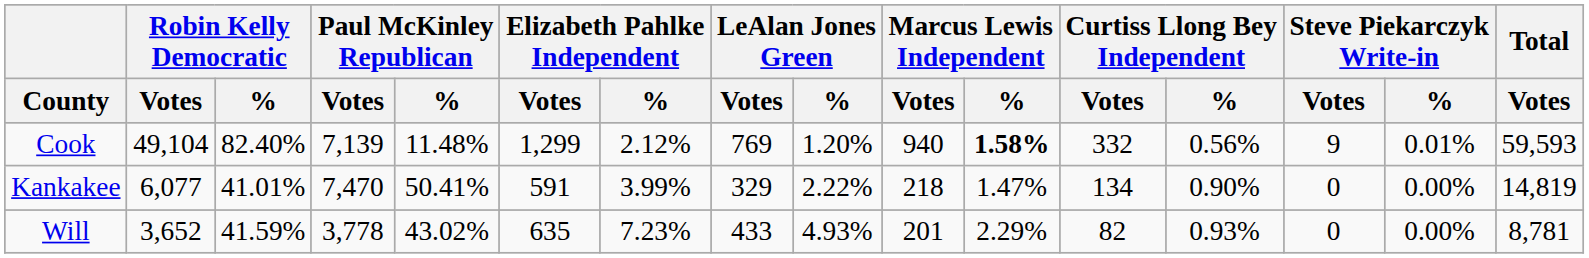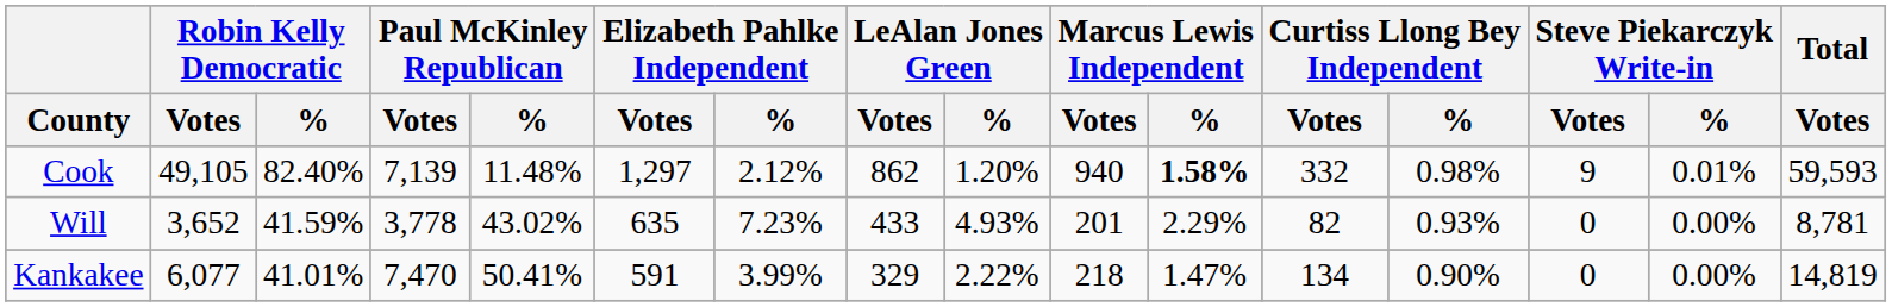 <table class="wikitable sortable" style="text-align:center">
 <tr>
 <th></th>
 <th colspan="2" style="text-align:center;"><a href='#'>Robin Kelly</a><br><a href='#'>Democratic</a></th>
 <th colspan="2" style="text-align:center;">Paul McKinley<br><a href='#'>Republican</a></th>
 <th colspan="2" style="text-align:center;">Elizabeth Pahlke<br><a href='#'>Independent</a></th>
 <th colspan="2" style="text-align:center;">LeAlan Jones<br><a href='#'>Green</a></th>
 <th colspan="2" style="text-align:center;">Marcus Lewis<br><a href='#'>Independent</a></th>
 <th colspan="2" style="text-align:center;">Curtiss Llong Bey<br><a href='#'>Independent</a></th>
 <th colspan="2" style="text-align:center;">Steve Piekarczyk<br><a href='#'>Write-in</a></th>
 <th style="text-align:center;">Total</th>
 </tr>
 <tr>
 <th style="text-align:center;">County</th>
 <th style="text-align:center;" data-sort-type="number">Votes</th>
 <th style="text-align:center;" data-sort-type="number">%</th>
 <th style="text-align:center;" data-sort-type="number">Votes</th>
 <th style="text-align:center;" data-sort-type="number">%</th>
 <th style="text-align:center;" data-sort-type="number">Votes</th>
 <th style="text-align:center;" data-sort-type="number">%</th>
 <th style="text-align:center;" data-sort-type="number">Votes</th>
 <th style="text-align:center;" data-sort-type="number">%</th>
 <th style="text-align:center;" data-sort-type="number">Votes</th>
 <th style="text-align:center;" data-sort-type="number">%</th>
 <th style="text-align:center;" data-sort-type="number">Votes</th>
 <th style="text-align:center;" data-sort-type="number">%</th>
 <th style="text-align:center;" data-sort-type="number">Votes</th>
 <th style="text-align:center;" data-sort-type="number">%</th>
 <th style="text-align:center;" data-sort-type="number">Votes</th>
 </tr>
 <tr>
 <td style="text-align:center;"><a href='#'>Cook</a></td>
-<td>49,104</td>
+<td>49,105</td>
 <td>82.40%</td>
 <td>7,139</td>
 <td>11.48%</td>
-<td>1,299</td>
+<td>1,297</td>
 <td>2.12%</td>
-<td>769</td>
+<td>862</td>
 <td>1.20%</td>
 <td>940</td>
 <td><strong>1.58%</strong></td>
 <td>332</td>
-<td>0.56%</td>
+<td>0.98%</td>
 <td>9</td>
 <td>0.01%</td>
 <td>59,593</td>
+</tr>
+<tr>
+<td style="text-align:center;"><a href='#'>Will</a></td>
+<td>3,652</td>
+<td>41.59%</td>
+<td>3,778</td>
+<td>43.02%</td>
+<td>635</td>
+<td>7.23%</td>
+<td>433</td>
+<td>4.93%</td>
+<td>201</td>
+<td>2.29%</td>
+<td>82</td>
+<td>0.93%</td>
+<td>0</td>
+<td>0.00%</td>
+<td>8,781</td>
 </tr>
 <tr>
 <td style="text-align:center;"><a href='#'>Kankakee</a></td>
 <td>6,077</td>
 <td>41.01%</td>
 <td>7,470</td>
 <td>50.41%</td>
 <td>591</td>
 <td>3.99%</td>
 <td>329</td>
 <td>2.22%</td>
 <td>218</td>
 <td>1.47%</td>
 <td>134</td>
 <td>0.90%</td>
 <td>0</td>
 <td>0.00%</td>
 <td>14,819</td>
 </tr>
-<tr>
-<td style="text-align:center;"><a href='#'>Will</a></td>
-<td>3,652</td>
-<td>41.59%</td>
-<td>3,778</td>
-<td>43.02%</td>
-<td>635</td>
-<td>7.23%</td>
-<td>433</td>
-<td>4.93%</td>
-<td>201</td>
-<td>2.29%</td>
-<td>82</td>
-<td>0.93%</td>
-<td>0</td>
-<td>0.00%</td>
-<td>8,781</td>
-</tr>
 </table>
